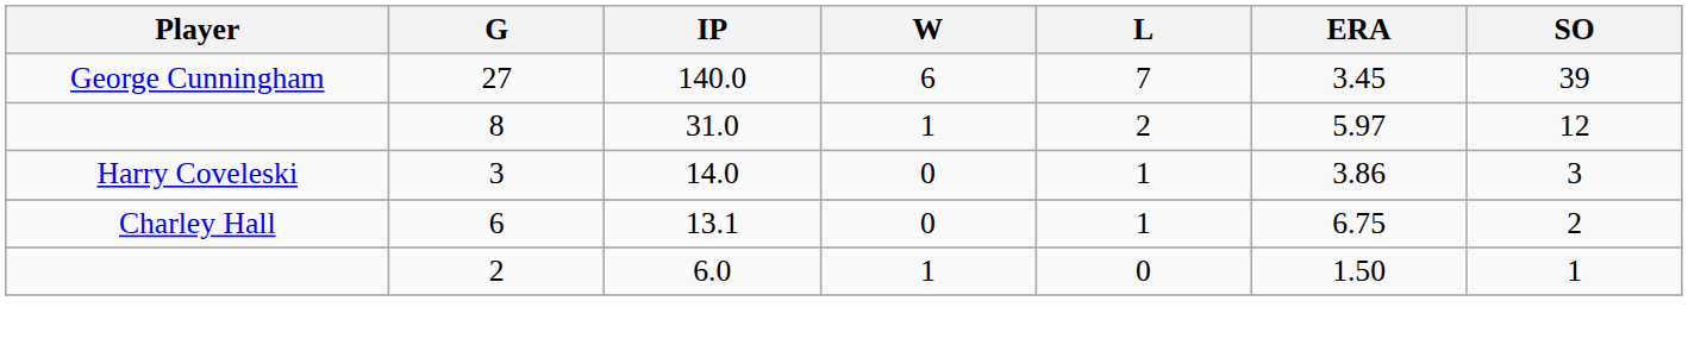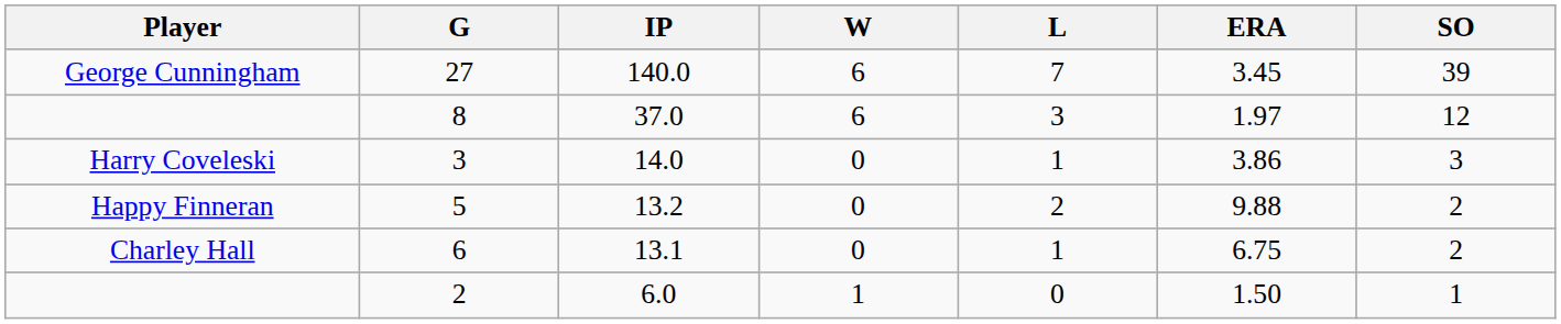 <table class="wikitable sortable">
 <tr>
 <th bgcolor="#DDDDFF" width="16%">Player</th>
 <th bgcolor="#DDDDFF" width="9%">G</th>
 <th bgcolor="#DDDDFF" width="9%">IP</th>
 <th bgcolor="#DDDDFF" width="9%">W</th>
 <th bgcolor="#DDDDFF" width="9%">L</th>
 <th bgcolor="#DDDDFF" width="9%">ERA</th>
 <th bgcolor="#DDDDFF" width="9%">SO</th>
 </tr>
 <tr align="center">
 <td><a href='#'>George Cunningham</a></td>
 <td>27</td>
 <td>140.0</td>
 <td>6</td>
 <td>7</td>
 <td>3.45</td>
 <td>39</td>
 </tr>
 <tr align=center>
 <td></td>
 <td>8</td>
-<td>31.0</td>
-<td>1</td>
-<td>2</td>
-<td>5.97</td>
+<td>37.0</td>
+<td>6</td>
+<td>3</td>
+<td>1.97</td>
 <td>12</td>
 </tr>
 <tr align="center">
 <td><a href='#'>Harry Coveleski</a></td>
 <td>3</td>
 <td>14.0</td>
 <td>0</td>
 <td>1</td>
 <td>3.86</td>
 <td>3</td>
+</tr>
+<tr align=center>
+<td><a href='#'>Happy Finneran</a></td>
+<td>5</td>
+<td>13.2</td>
+<td>0</td>
+<td>2</td>
+<td>9.88</td>
+<td>2</td>
 </tr>
 <tr align=center>
 <td><a href='#'>Charley Hall</a></td>
 <td>6</td>
 <td>13.1</td>
 <td>0</td>
 <td>1</td>
 <td>6.75</td>
 <td>2</td>
 </tr>
 <tr align=center>
 <td></td>
 <td>2</td>
 <td>6.0</td>
 <td>1</td>
 <td>0</td>
 <td>1.50</td>
 <td>1</td>
 </tr>
 </table>
